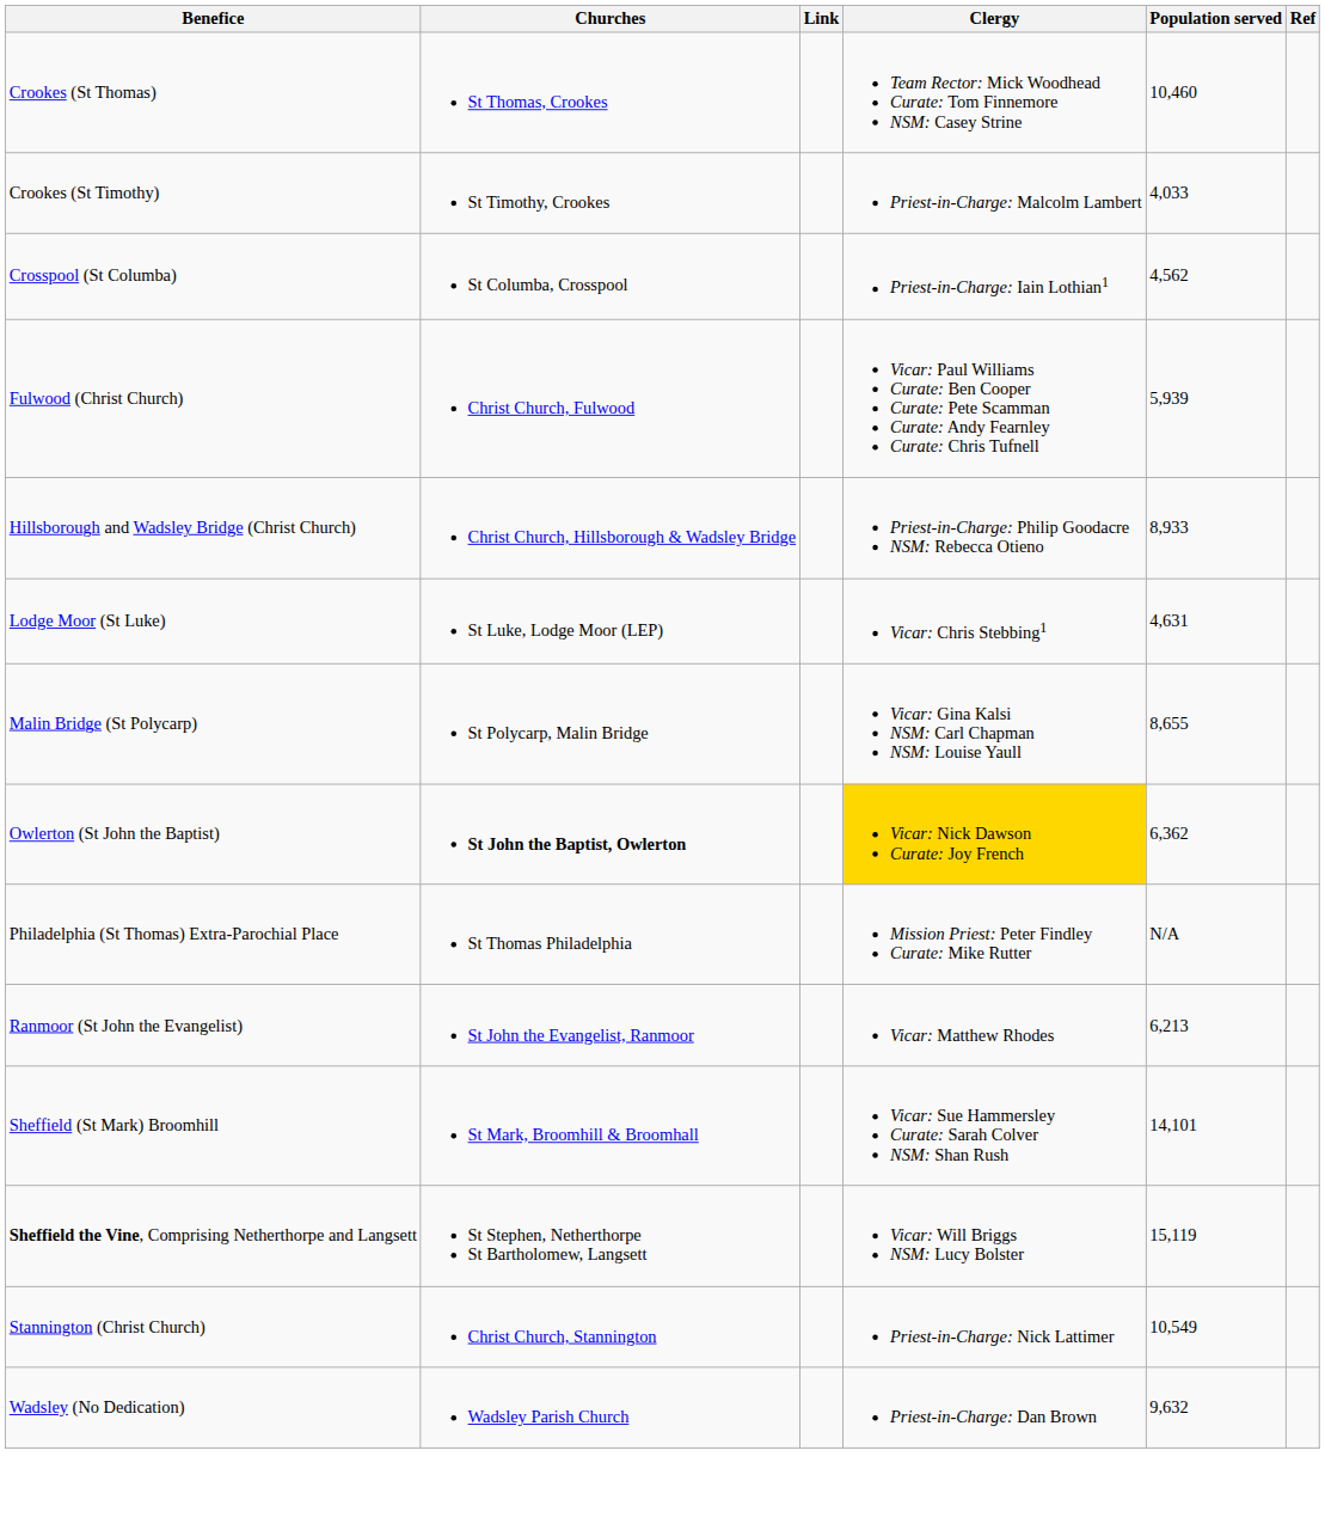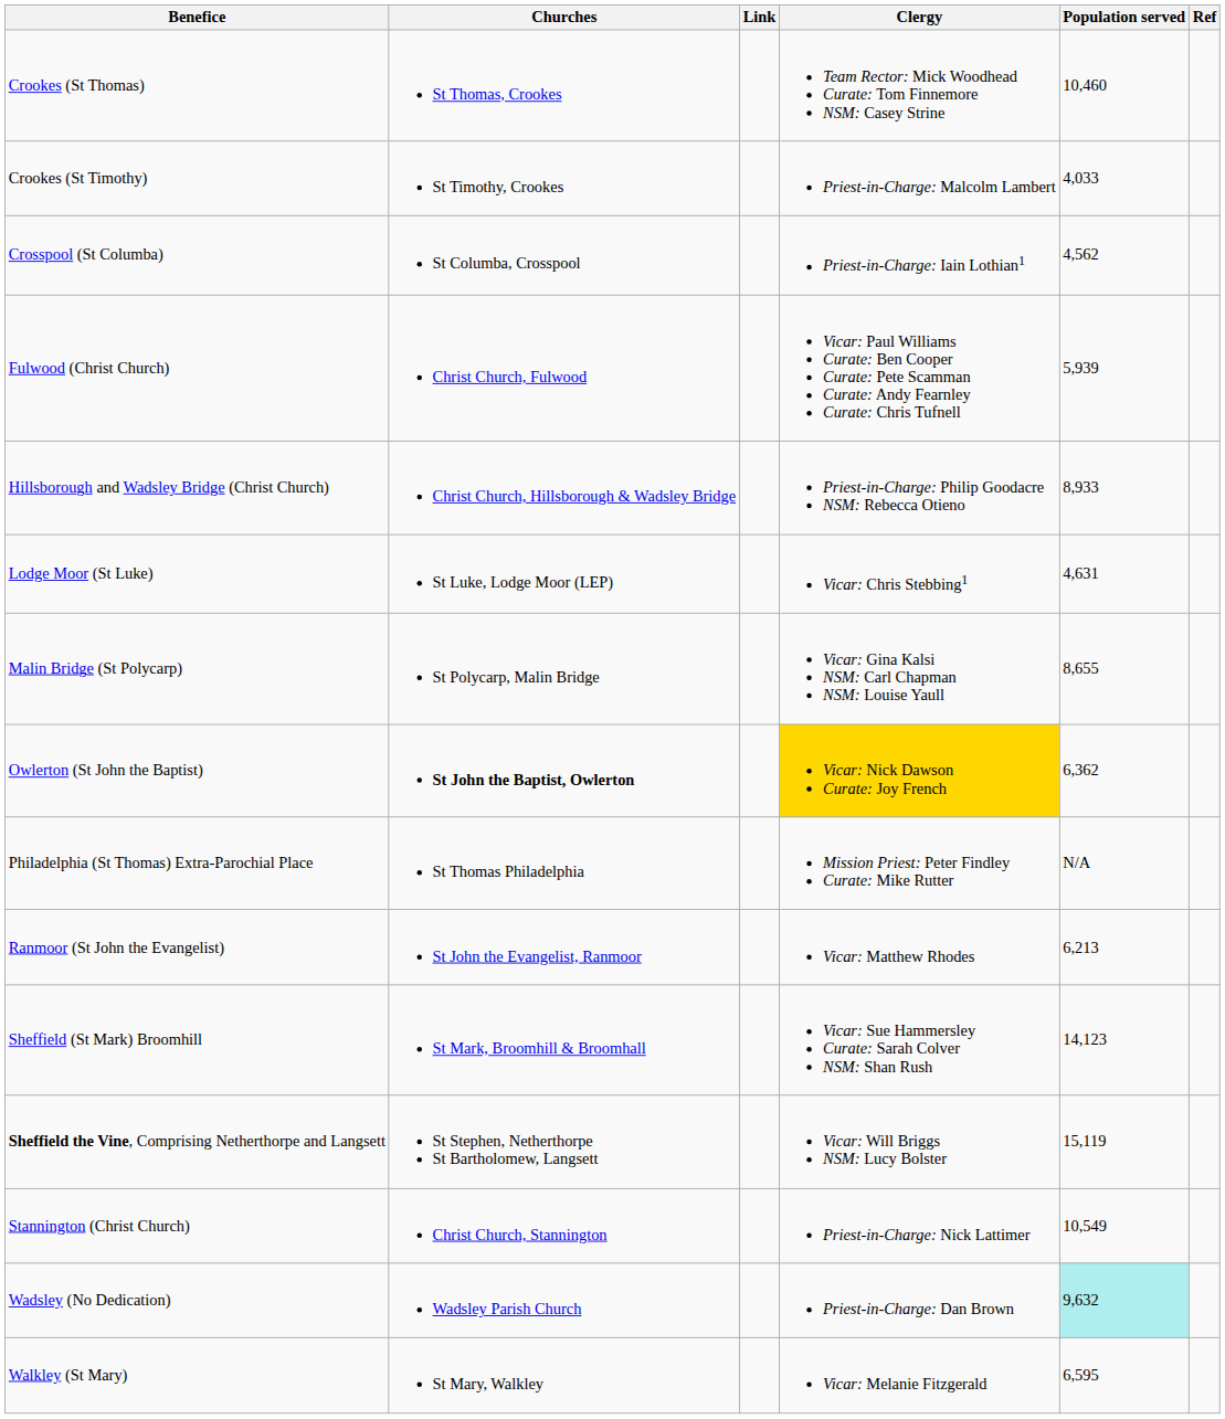 <table class="wikitable">
 <tr>
 <th>Benefice</th>
 <th>Churches</th>
 <th>Link</th>
 <th>Clergy</th>
 <th>Population served</th>
 <th>Ref</th>
 </tr>
 <tr>
 <td><a href='#'>Crookes</a> (St Thomas)</td>
 <td><br><ul><li><a href='#'>St Thomas, Crookes</a></li></ul></td>
 <td></td>
 <td><br><ul><li><em>Team Rector:</em> Mick Woodhead</li><li><em>Curate:</em> Tom Finnemore</li><li><em>NSM:</em> Casey Strine</li></ul></td>
 <td>10,460</td>
 <td></td>
 </tr>
 <tr>
 <td>Crookes (St Timothy)</td>
 <td><br><ul><li>St Timothy, Crookes</li></ul></td>
 <td></td>
 <td><br><ul><li><em>Priest-in-Charge:</em> Malcolm Lambert</li></ul></td>
 <td>4,033</td>
 <td></td>
 </tr>
 <tr>
 <td><a href='#'>Crosspool</a> (St Columba)</td>
 <td><br><ul><li>St Columba, Crosspool</li></ul></td>
 <td></td>
 <td><br><ul><li><em>Priest-in-Charge:</em> Iain Lothian<sup>1</sup></li></ul></td>
 <td>4,562</td>
 <td></td>
 </tr>
 <tr>
 <td><a href='#'>Fulwood</a> (Christ Church)</td>
 <td><br><ul><li><a href='#'>Christ Church, Fulwood</a></li></ul></td>
 <td></td>
 <td><br><ul><li><em>Vicar:</em> Paul Williams</li><li><em>Curate:</em> Ben Cooper</li><li><em>Curate:</em> Pete Scamman</li><li><em>Curate:</em> Andy Fearnley</li><li><em>Curate:</em> Chris Tufnell</li></ul></td>
 <td>5,939</td>
 <td></td>
 </tr>
 <tr>
 <td><a href='#'>Hillsborough</a> and <a href='#'>Wadsley Bridge</a> (Christ Church)</td>
 <td><br><ul><li><a href='#'>Christ Church, Hillsborough & Wadsley Bridge</a></li></ul></td>
 <td></td>
 <td><br><ul><li><em>Priest-in-Charge:</em> Philip Goodacre</li><li><em>NSM:</em> Rebecca Otieno</li></ul></td>
 <td>8,933</td>
 <td></td>
 </tr>
 <tr>
 <td><a href='#'>Lodge Moor</a> (St Luke)</td>
 <td><br><ul><li>St Luke, Lodge Moor (LEP)</li></ul></td>
 <td></td>
 <td><br><ul><li><em>Vicar:</em> Chris Stebbing<sup>1</sup></li></ul></td>
 <td>4,631</td>
 <td></td>
 </tr>
 <tr>
 <td><a href='#'>Malin Bridge</a> (St Polycarp)</td>
 <td><br><ul><li>St Polycarp, Malin Bridge</li></ul></td>
 <td></td>
 <td><br><ul><li><em>Vicar:</em> Gina Kalsi</li><li><em>NSM:</em> Carl Chapman</li><li><em>NSM:</em> Louise Yaull</li></ul></td>
 <td>8,655</td>
 <td></td>
 </tr>
 <tr>
 <td><a href='#'>Owlerton</a> (St John the Baptist)</td>
 <td><strong><br><ul><li>St John the Baptist, Owlerton</li></ul></strong></td>
 <td></td>
 <td style="background: gold;"><br><ul><li><em>Vicar:</em> Nick Dawson</li><li><em>Curate:</em> Joy French</li></ul></td>
 <td>6,362</td>
 <td></td>
 </tr>
 <tr>
 <td>Philadelphia (St Thomas) Extra-Parochial Place</td>
 <td><br><ul><li>St Thomas Philadelphia</li></ul></td>
 <td></td>
 <td><br><ul><li><em>Mission Priest:</em> Peter Findley</li><li><em>Curate:</em> Mike Rutter</li></ul></td>
 <td>N/A</td>
 <td></td>
 </tr>
 <tr>
 <td><a href='#'>Ranmoor</a> (St John the Evangelist)</td>
 <td><br><ul><li><a href='#'>St John the Evangelist, Ranmoor</a></li></ul></td>
 <td></td>
 <td><br><ul><li><em>Vicar:</em> Matthew Rhodes</li></ul></td>
 <td>6,213</td>
 <td></td>
 </tr>
 <tr>
 <td><a href='#'>Sheffield</a> (St Mark) Broomhill</td>
 <td><br><ul><li><a href='#'>St Mark, Broomhill & Broomhall</a></li></ul></td>
 <td></td>
 <td><br><ul><li><em>Vicar:</em> Sue Hammersley</li><li><em>Curate:</em> Sarah Colver</li><li><em>NSM:</em> Shan Rush</li></ul></td>
-<td>14,101</td>
+<td>14,123</td>
 <td></td>
 </tr>
 <tr>
 <td><strong>Sheffield the Vine</strong>, Comprising Netherthorpe and Langsett</td>
 <td><br><ul><li>St Stephen, Netherthorpe</li><li>St Bartholomew, Langsett</li></ul></td>
 <td></td>
 <td><br><ul><li><em>Vicar:</em> Will Briggs</li><li><em>NSM:</em> Lucy Bolster</li></ul></td>
 <td>15,119</td>
 <td></td>
 </tr>
 <tr>
 <td><a href='#'>Stannington</a> (Christ Church)</td>
 <td><br><ul><li><a href='#'>Christ Church, Stannington</a></li></ul></td>
 <td></td>
 <td><br><ul><li><em>Priest-in-Charge:</em> Nick Lattimer</li></ul></td>
 <td>10,549</td>
 <td></td>
 </tr>
 <tr>
 <td><a href='#'>Wadsley</a> (No Dedication)</td>
 <td><br><ul><li><a href='#'>Wadsley Parish Church</a></li></ul></td>
 <td></td>
 <td><br><ul><li><em>Priest-in-Charge:</em> Dan Brown</li></ul></td>
-<td>9,632</td>
+<td style="background: paleturquoise;">9,632</td>
+<td></td>
+</tr>
+<tr>
+<td><a href='#'>Walkley</a> (St Mary)</td>
+<td><br><ul><li>St Mary, Walkley</li></ul></td>
+<td></td>
+<td><br><ul><li><em>Vicar:</em> Melanie Fitzgerald</li></ul></td>
+<td>6,595</td>
 <td></td>
 </tr>
 </table>
